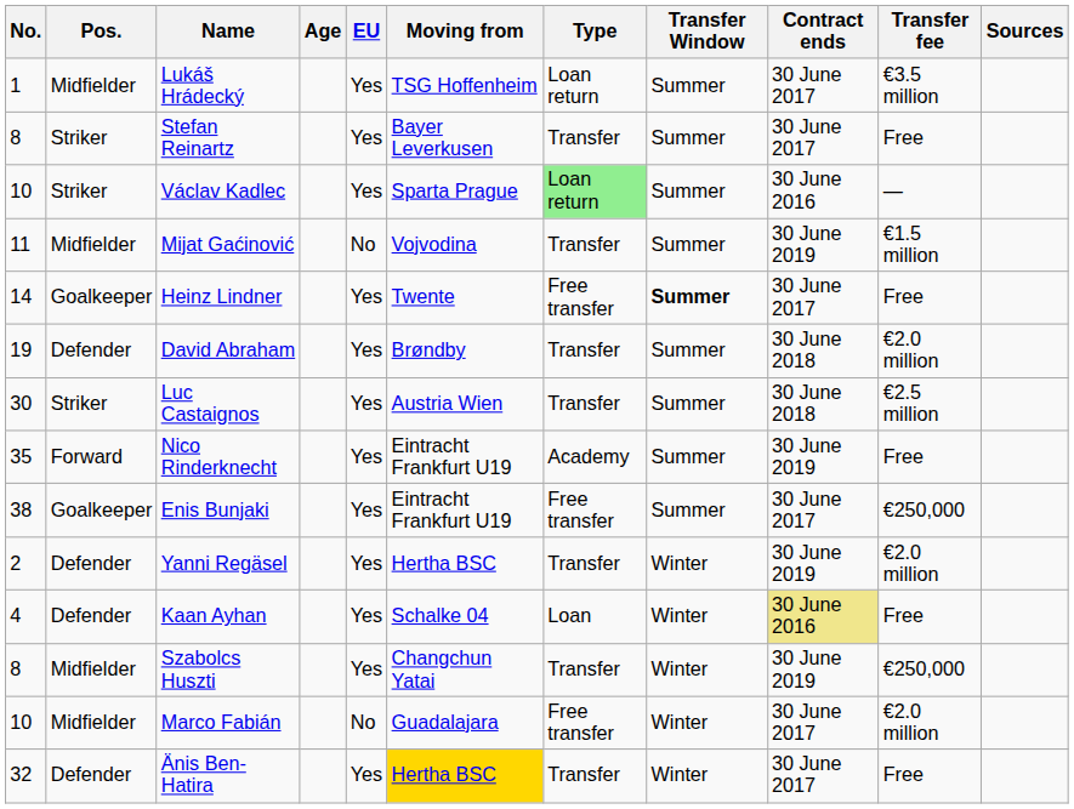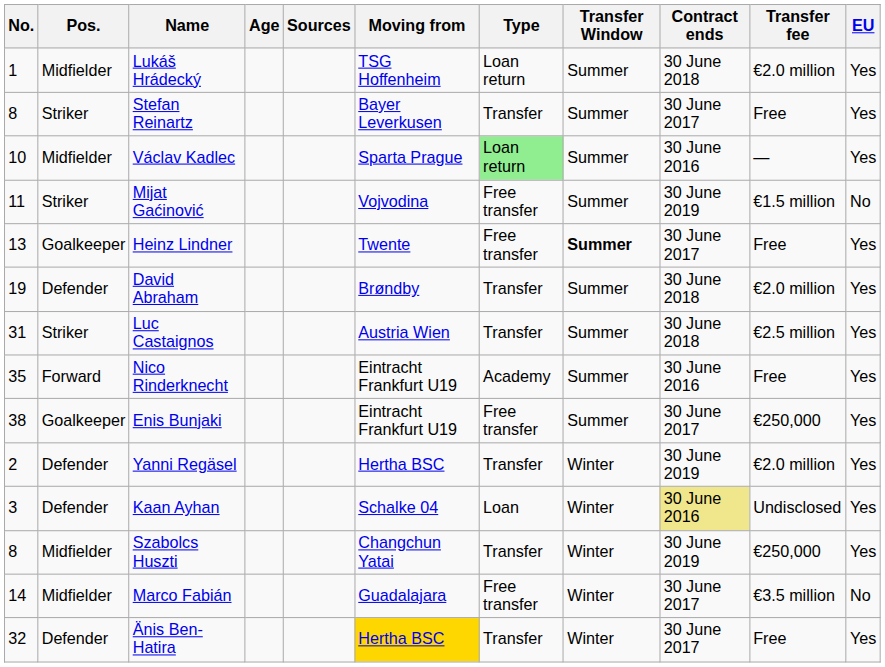 <table class="wikitable">
 <tr>
 <th>No.</th>
 <th>Pos.</th>
 <th>Name</th>
 <th>Age</th>
-<th><a href='#'>EU</a></th>
+<th>Sources</th>
 <th>Moving from</th>
 <th>Type</th>
 <th>Transfer Window</th>
 <th>Contract ends</th>
 <th>Transfer fee</th>
-<th>Sources</th>
+<th><a href='#'>EU</a></th>
 </tr>
 <tr>
 <td>1</td>
 <td>Midfielder</td>
 <td><a href='#'>Lukáš Hrádecký</a></td>
 <td></td>
-<td>Yes</td>
+<td></td>
 <td><a href='#'>TSG Hoffenheim</a></td>
 <td>Loan return</td>
 <td>Summer</td>
-<td>30 June 2017</td>
-<td>€3.5 million</td>
-<td></td>
+<td>30 June 2018</td>
+<td>€2.0 million</td>
+<td>Yes</td>
 </tr>
 <tr>
 <td>8</td>
 <td>Striker</td>
 <td><a href='#'>Stefan Reinartz</a></td>
 <td></td>
-<td>Yes</td>
+<td></td>
 <td><a href='#'>Bayer Leverkusen</a></td>
 <td>Transfer</td>
 <td>Summer</td>
 <td>30 June 2017</td>
 <td>Free</td>
-<td></td>
+<td>Yes</td>
 </tr>
 <tr>
 <td>10</td>
-<td>Striker</td>
+<td>Midfielder</td>
 <td><a href='#'>Václav Kadlec</a></td>
 <td></td>
-<td>Yes</td>
+<td></td>
 <td><a href='#'>Sparta Prague</a></td>
 <td style="background: lightgreen;">Loan return</td>
 <td>Summer</td>
 <td>30 June 2016</td>
 <td>—</td>
-<td></td>
+<td>Yes</td>
 </tr>
 <tr>
 <td>11</td>
-<td>Midfielder</td>
+<td>Striker</td>
 <td><a href='#'>Mijat Gaćinović</a></td>
 <td></td>
-<td>No</td>
+<td></td>
 <td><a href='#'>Vojvodina</a></td>
-<td>Transfer</td>
+<td>Free transfer</td>
 <td>Summer</td>
 <td>30 June 2019</td>
 <td>€1.5 million</td>
-<td></td>
+<td>No</td>
 </tr>
 <tr>
-<td>14</td>
+<td>13</td>
 <td>Goalkeeper</td>
 <td><a href='#'>Heinz Lindner</a></td>
 <td></td>
-<td>Yes</td>
+<td></td>
 <td><a href='#'>Twente</a></td>
 <td>Free transfer</td>
 <td><strong>Summer</strong></td>
 <td>30 June 2017</td>
 <td>Free</td>
-<td></td>
+<td>Yes</td>
 </tr>
 <tr>
 <td>19</td>
 <td>Defender</td>
 <td><a href='#'>David Abraham</a></td>
 <td></td>
-<td>Yes</td>
+<td></td>
 <td><a href='#'>Brøndby</a></td>
 <td>Transfer</td>
 <td>Summer</td>
 <td>30 June 2018</td>
 <td>€2.0 million</td>
-<td></td>
+<td>Yes</td>
 </tr>
 <tr>
-<td>30</td>
+<td>31</td>
 <td>Striker</td>
 <td><a href='#'>Luc Castaignos</a></td>
 <td></td>
-<td>Yes</td>
+<td></td>
 <td><a href='#'>Austria Wien</a></td>
 <td>Transfer</td>
 <td>Summer</td>
 <td>30 June 2018</td>
 <td>€2.5 million</td>
-<td></td>
+<td>Yes</td>
 </tr>
 <tr>
 <td>35</td>
 <td>Forward</td>
 <td><a href='#'>Nico Rinderknecht</a></td>
 <td></td>
-<td>Yes</td>
+<td></td>
 <td>Eintracht Frankfurt U19</td>
 <td>Academy</td>
 <td>Summer</td>
-<td>30 June 2019</td>
+<td>30 June 2016</td>
 <td>Free</td>
-<td></td>
+<td>Yes</td>
 </tr>
 <tr>
 <td>38</td>
 <td>Goalkeeper</td>
 <td><a href='#'>Enis Bunjaki</a></td>
 <td></td>
-<td>Yes</td>
+<td></td>
 <td>Eintracht Frankfurt U19</td>
 <td>Free transfer</td>
 <td>Summer</td>
 <td>30 June 2017</td>
 <td>€250,000</td>
-<td></td>
+<td>Yes</td>
 </tr>
 <tr>
 <td>2</td>
 <td>Defender</td>
 <td><a href='#'>Yanni Regäsel</a></td>
 <td></td>
-<td>Yes</td>
+<td></td>
 <td><a href='#'>Hertha BSC</a></td>
 <td>Transfer</td>
 <td>Winter</td>
 <td>30 June 2019</td>
 <td>€2.0 million</td>
-<td></td>
+<td>Yes</td>
 </tr>
 <tr>
-<td>4</td>
+<td>3</td>
 <td>Defender</td>
 <td><a href='#'>Kaan Ayhan</a></td>
 <td></td>
-<td>Yes</td>
+<td></td>
 <td><a href='#'>Schalke 04</a></td>
 <td>Loan</td>
 <td>Winter</td>
 <td style="background: khaki;">30 June 2016</td>
-<td>Free</td>
-<td></td>
+<td>Undisclosed</td>
+<td>Yes</td>
 </tr>
 <tr>
 <td>8</td>
 <td>Midfielder</td>
 <td><a href='#'>Szabolcs Huszti</a></td>
 <td></td>
-<td>Yes</td>
+<td></td>
 <td><a href='#'>Changchun Yatai</a></td>
 <td>Transfer</td>
 <td>Winter</td>
 <td>30 June 2019</td>
 <td>€250,000</td>
-<td></td>
+<td>Yes</td>
 </tr>
 <tr>
-<td>10</td>
+<td>14</td>
 <td>Midfielder</td>
 <td><a href='#'>Marco Fabián</a></td>
 <td></td>
-<td>No</td>
+<td></td>
 <td><a href='#'>Guadalajara</a></td>
 <td>Free transfer</td>
 <td>Winter</td>
 <td>30 June 2017</td>
-<td>€2.0 million</td>
-<td></td>
+<td>€3.5 million</td>
+<td>No</td>
 </tr>
 <tr>
 <td>32</td>
 <td>Defender</td>
 <td><a href='#'>Änis Ben-Hatira</a></td>
 <td></td>
-<td>Yes</td>
+<td></td>
 <td style="background: gold;"><a href='#'>Hertha BSC</a></td>
 <td>Transfer</td>
 <td>Winter</td>
 <td>30 June 2017</td>
 <td>Free</td>
-<td></td>
+<td>Yes</td>
 </tr>
 </table>
